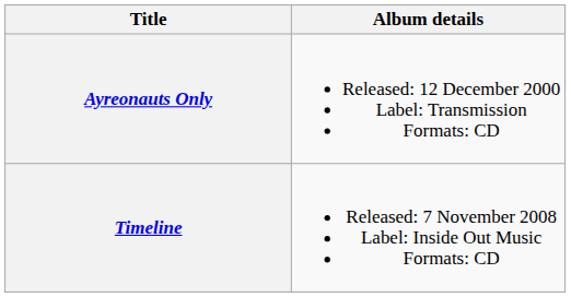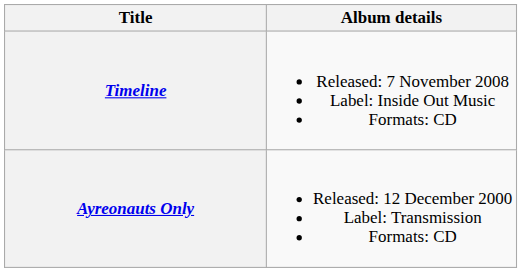 <table class="wikitable plainrowheaders" style="text-align:center;">
 <tr>
 <th scope="col" style="width:15em;">Title</th>
 <th scope="col">Album details</th>
 </tr>
 <tr>
+<th scope="row"><em><a href='#'>Timeline</a></em></th>
+<td><br><ul><li>Released: 7 November 2008</li><li>Label: Inside Out Music</li><li>Formats: CD</li></ul></td>
+</tr>
+<tr>
 <th scope="row"><em><a href='#'>Ayreonauts Only</a></em></th>
 <td><br><ul><li>Released: 12 December 2000</li><li>Label: Transmission</li><li>Formats: CD</li></ul></td>
 </tr>
-<tr>
-<th scope="row"><em><a href='#'>Timeline</a></em></th>
-<td><br><ul><li>Released: 7 November 2008</li><li>Label: Inside Out Music</li><li>Formats: CD</li></ul></td>
-</tr>
 </table>
